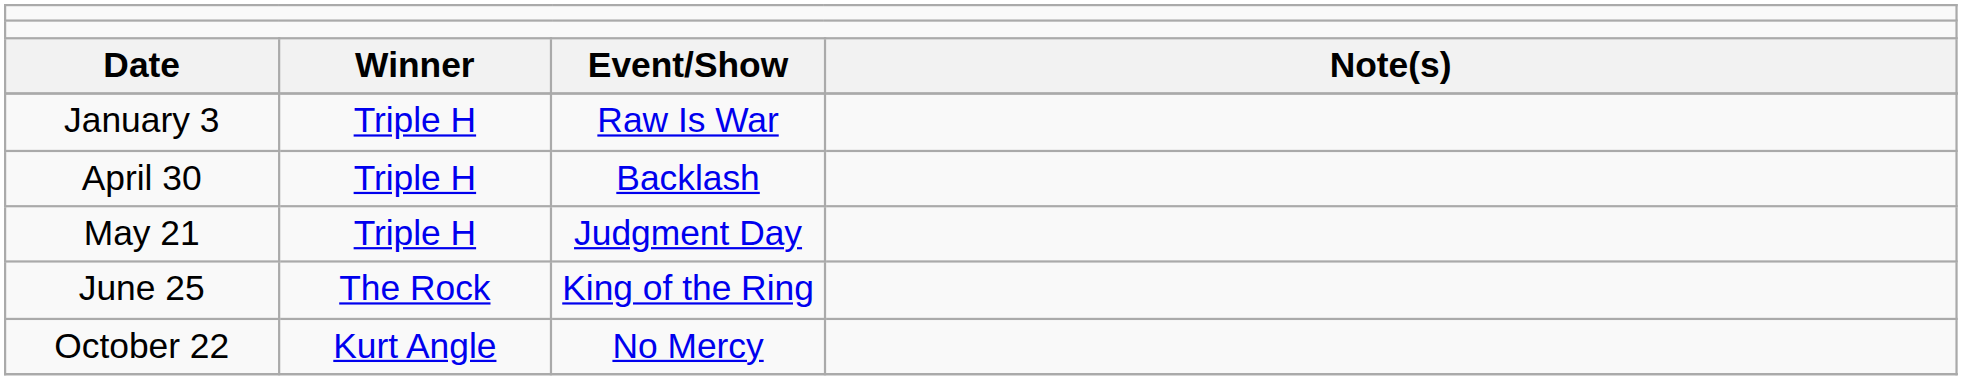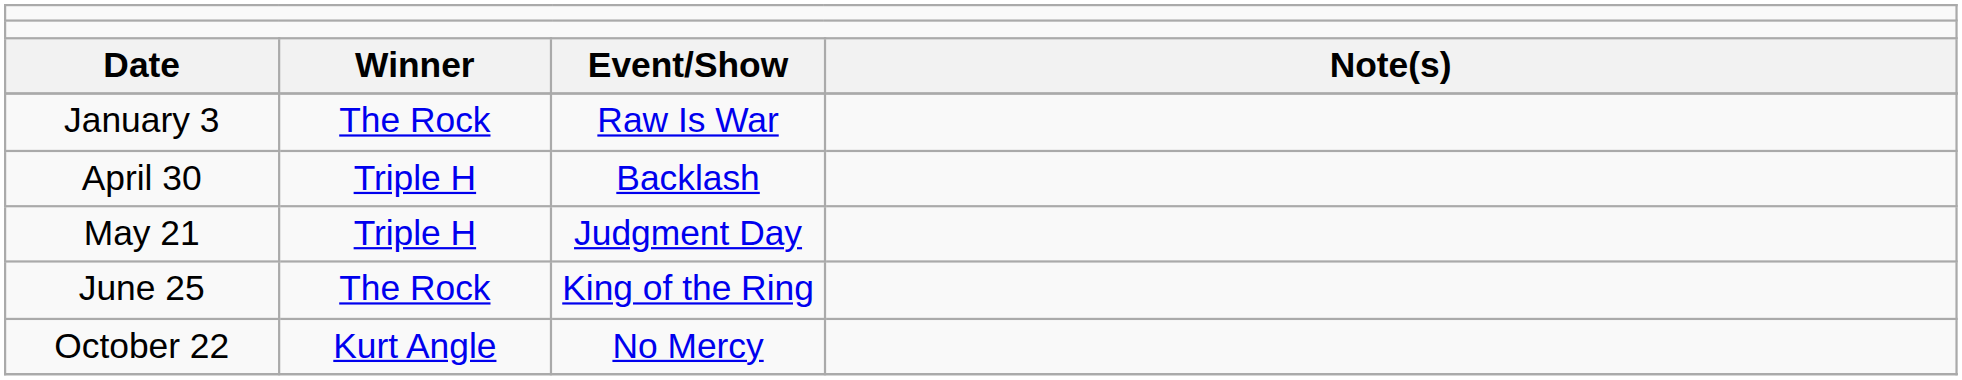 <table class="wikitable" style="text-align:center; width:100%;">
 <tr>
 <td colspan="5"></td>
 </tr>
 <tr>
 <td colspan="5"><strong></strong></td>
 </tr>
 <tr>
 <th width=14%>Date</th>
 <th width=14%>Winner</th>
 <th width=14%>Event/Show</th>
 <th width=58%>Note(s)</th>
 </tr>
 <tr>
 </tr>
 <tr>
 <td>January 3</td>
-<td><a href='#'>Triple H</a></td>
+<td><a href='#'>The Rock</a></td>
 <td><a href='#'>Raw Is War</a></td>
 <td align=left></td>
 </tr>
 <tr>
 <td>April 30</td>
 <td><a href='#'>Triple H</a></td>
 <td><a href='#'>Backlash</a></td>
 <td align=left></td>
 </tr>
 <tr>
 <td>May 21</td>
 <td><a href='#'>Triple H</a></td>
 <td><a href='#'>Judgment Day</a></td>
 <td align=left></td>
 </tr>
 <tr>
 <td>June 25</td>
 <td><a href='#'>The Rock</a></td>
 <td><a href='#'>King of the Ring</a></td>
 <td align=left></td>
 </tr>
 <tr>
 <td>October 22</td>
 <td><a href='#'>Kurt Angle</a></td>
 <td><a href='#'>No Mercy</a></td>
 <td align=left></td>
 </tr>
 <tr>
 </tr>
 </table>
